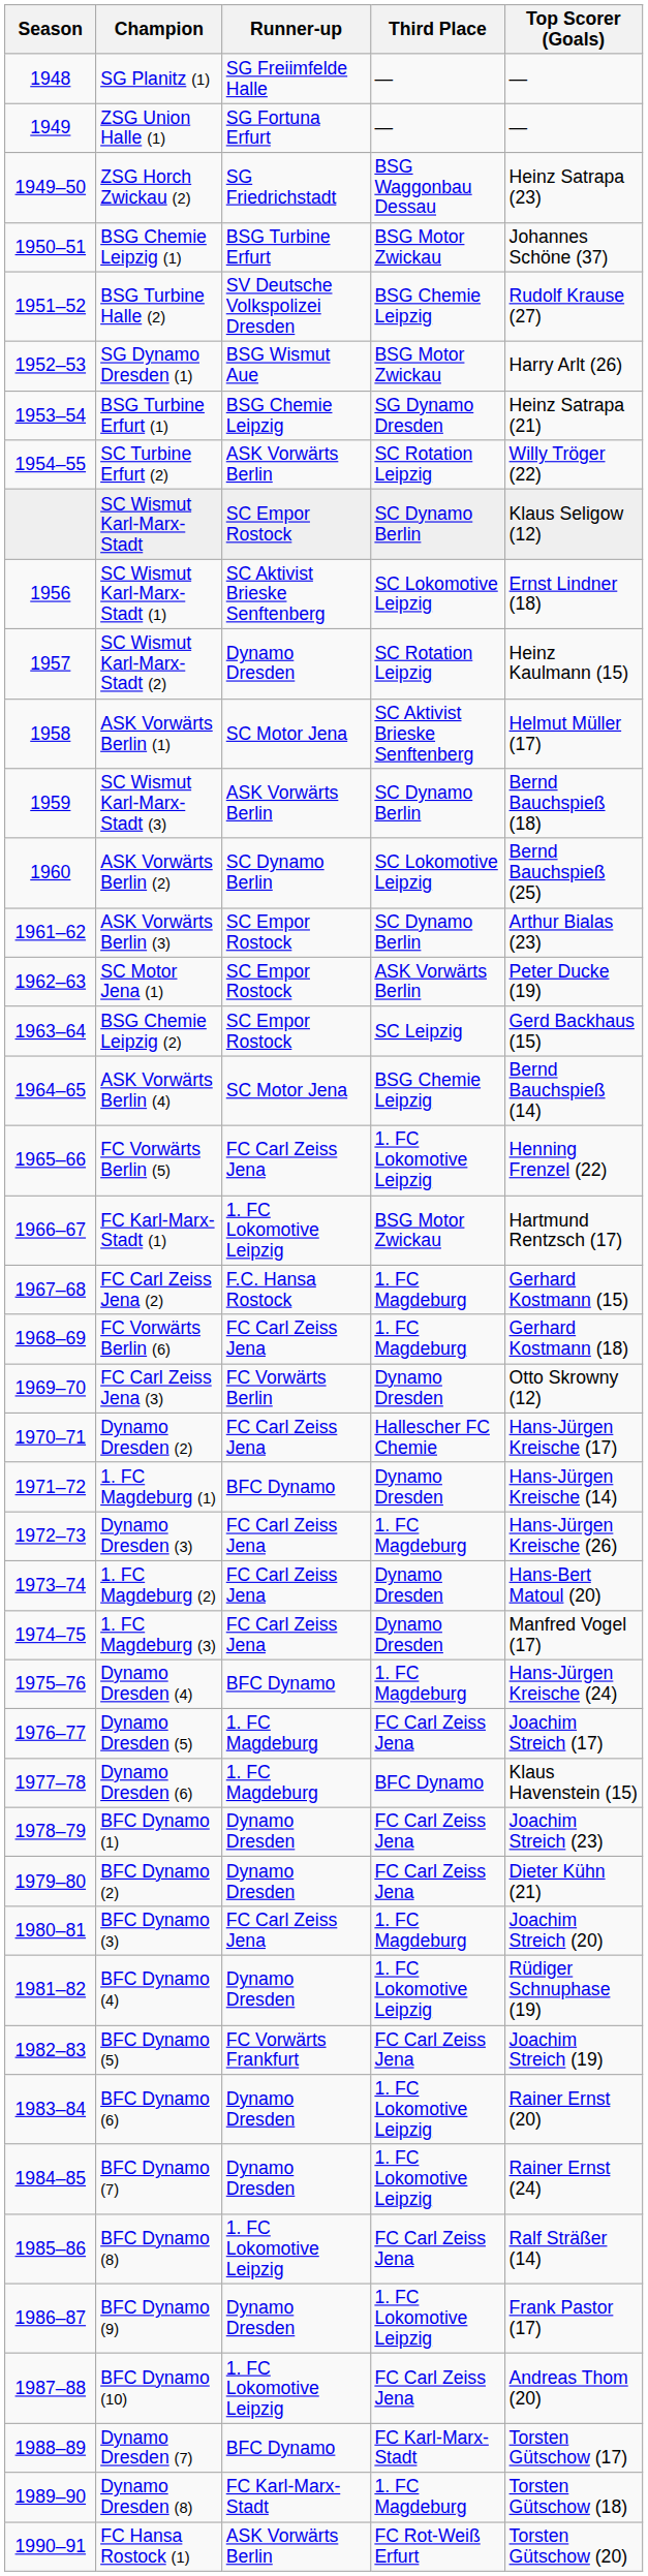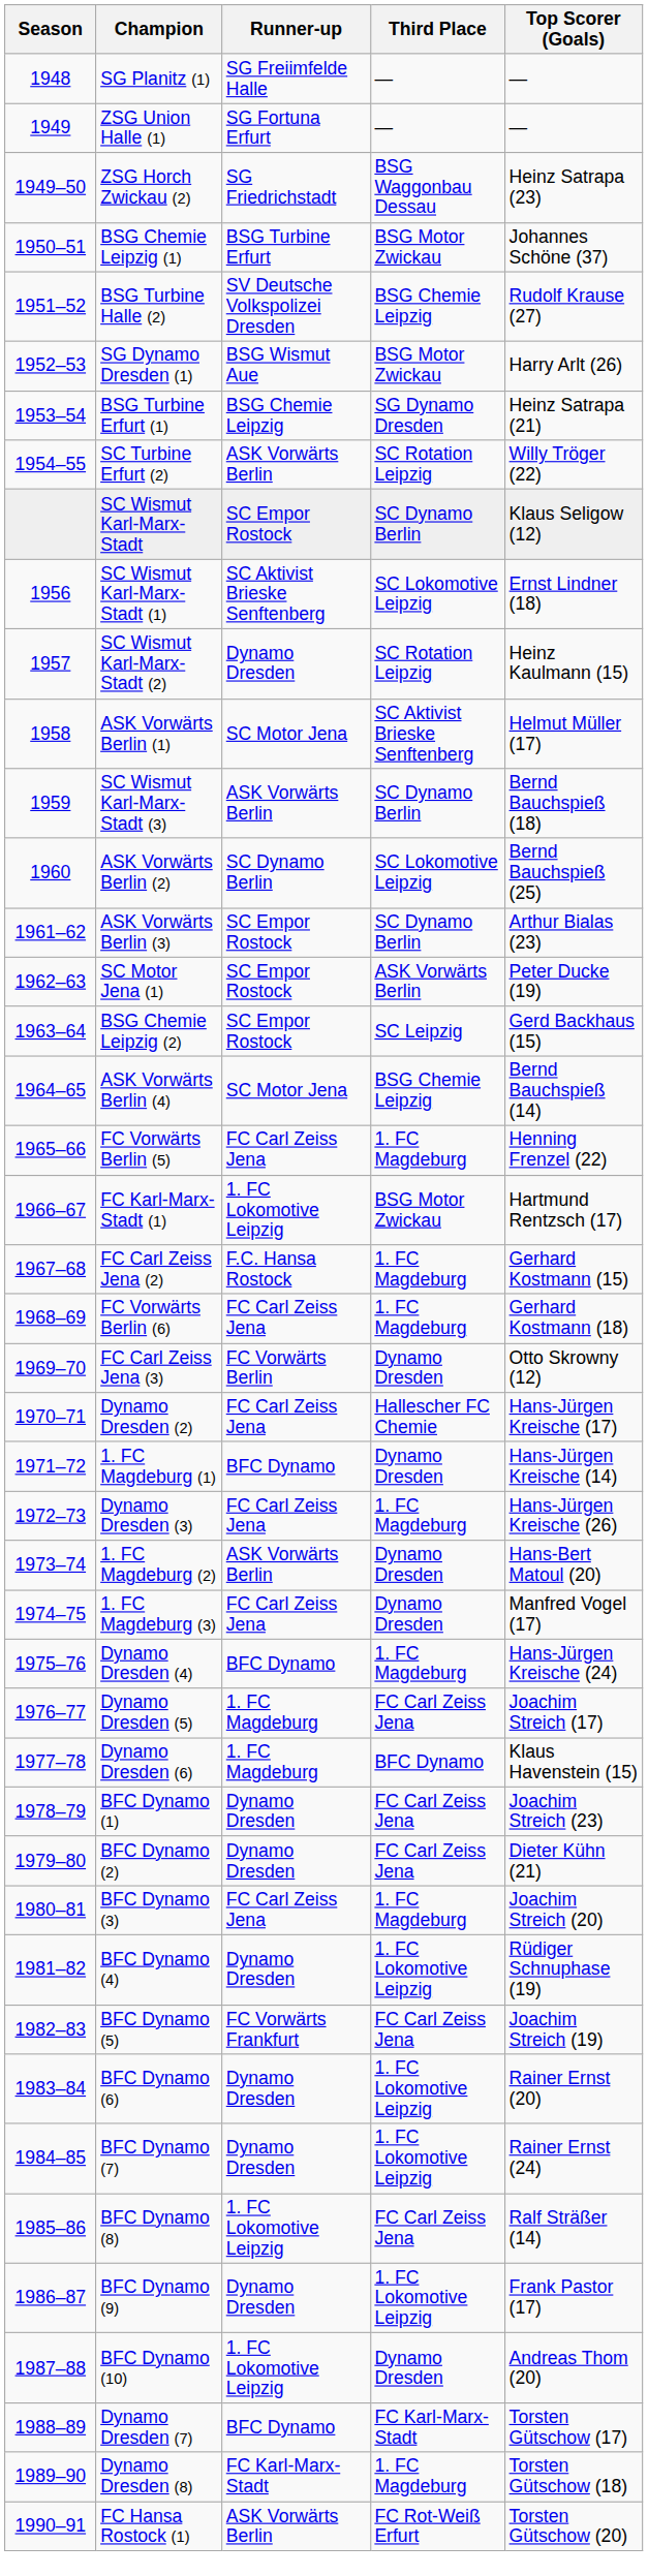 <table class="wikitable sortable" width=90%>
 <tr>
 <th width="3px">Season</th>
 <th width="25px">Champion</th>
 <th width="25px">Runner-up</th>
 <th width="25px">Third Place</th>
 <th width="35px">Top Scorer (Goals)</th>
 </tr>
 <tr>
 <td align=center><a href='#'>1948</a></td>
 <td><a href='#'>SG Planitz</a> <small>(1)</small></td>
 <td><a href='#'>SG Freiimfelde Halle</a></td>
 <td>—</td>
 <td>—</td>
 </tr>
 <tr>
 <td align=center><a href='#'>1949</a></td>
 <td><a href='#'>ZSG Union Halle</a> <small>(1)</small></td>
 <td><a href='#'>SG Fortuna Erfurt</a></td>
 <td>—</td>
 <td>—</td>
 </tr>
 <tr>
 <td align=center><a href='#'>1949–50</a></td>
 <td><a href='#'>ZSG Horch Zwickau</a> <small>(2)</small></td>
 <td><a href='#'>SG Friedrichstadt</a></td>
 <td><a href='#'>BSG Waggonbau Dessau</a></td>
 <td> Heinz Satrapa (23)</td>
 </tr>
 <tr>
 <td align=center><a href='#'>1950–51</a></td>
 <td><a href='#'>BSG Chemie Leipzig</a> <small>(1)</small></td>
 <td><a href='#'>BSG Turbine Erfurt</a></td>
 <td><a href='#'>BSG Motor Zwickau</a></td>
 <td> Johannes Schöne (37)</td>
 </tr>
 <tr>
 <td align=center><a href='#'>1951–52</a></td>
 <td><a href='#'>BSG Turbine Halle</a> <small>(2)</small></td>
 <td><a href='#'>SV Deutsche Volkspolizei Dresden</a></td>
 <td><a href='#'>BSG Chemie Leipzig</a></td>
 <td> <a href='#'>Rudolf Krause</a> (27)</td>
 </tr>
 <tr>
 <td align=center><a href='#'>1952–53</a></td>
 <td><a href='#'>SG Dynamo Dresden</a> <small>(1)</small></td>
 <td><a href='#'>BSG Wismut Aue</a></td>
 <td><a href='#'>BSG Motor Zwickau</a></td>
 <td> Harry Arlt (26)</td>
 </tr>
 <tr>
 <td align=center><a href='#'>1953–54</a></td>
 <td><a href='#'>BSG Turbine Erfurt</a> <small>(1)</small></td>
 <td><a href='#'>BSG Chemie Leipzig</a></td>
 <td><a href='#'>SG Dynamo Dresden</a></td>
 <td> Heinz Satrapa (21)</td>
 </tr>
 <tr>
 <td align=center><a href='#'>1954–55</a></td>
 <td><a href='#'>SC Turbine Erfurt</a> <small>(2)</small></td>
 <td><a href='#'>ASK Vorwärts Berlin</a></td>
 <td><a href='#'>SC Rotation Leipzig</a></td>
 <td> <a href='#'>Willy Tröger</a> (22)</td>
 </tr>
 <tr>
 <td style=background:#efefef></td>
 <td style=background:#efefef><a href='#'>SC Wismut Karl-Marx-Stadt</a></td>
 <td style=background:#efefef><a href='#'>SC Empor Rostock</a></td>
 <td style=background:#efefef><a href='#'>SC Dynamo Berlin</a></td>
 <td style=background:#efefef> Klaus Seligow (12)</td>
 </tr>
 <tr>
 <td align=center><a href='#'>1956</a></td>
 <td><a href='#'>SC Wismut Karl-Marx-Stadt</a> <small>(1)</small></td>
 <td><a href='#'>SC Aktivist Brieske Senftenberg</a></td>
 <td><a href='#'>SC Lokomotive Leipzig</a></td>
 <td> <a href='#'>Ernst Lindner</a> (18)</td>
 </tr>
 <tr>
 <td align=center><a href='#'>1957</a></td>
 <td><a href='#'>SC Wismut Karl-Marx-Stadt</a> <small>(2)</small></td>
 <td><a href='#'>Dynamo Dresden</a></td>
 <td><a href='#'>SC Rotation Leipzig</a></td>
 <td> Heinz Kaulmann (15)</td>
 </tr>
 <tr>
 <td align=center><a href='#'>1958</a></td>
 <td><a href='#'>ASK Vorwärts Berlin</a> <small>(1)</small></td>
 <td><a href='#'>SC Motor Jena</a></td>
 <td><a href='#'>SC Aktivist Brieske Senftenberg</a></td>
 <td> <a href='#'>Helmut Müller</a> (17)</td>
 </tr>
 <tr>
 <td align=center><a href='#'>1959</a></td>
 <td><a href='#'>SC Wismut Karl-Marx-Stadt</a> <small>(3)</small></td>
 <td><a href='#'>ASK Vorwärts Berlin</a></td>
 <td><a href='#'>SC Dynamo Berlin</a></td>
 <td> <a href='#'>Bernd Bauchspieß</a> (18)</td>
 </tr>
 <tr>
 <td align=center><a href='#'>1960</a></td>
 <td><a href='#'>ASK Vorwärts Berlin</a> <small>(2)</small></td>
 <td><a href='#'>SC Dynamo Berlin</a></td>
 <td><a href='#'>SC Lokomotive Leipzig</a></td>
 <td> <a href='#'>Bernd Bauchspieß</a> (25)</td>
 </tr>
 <tr>
 <td align=center><a href='#'>1961–62</a></td>
 <td><a href='#'>ASK Vorwärts Berlin</a> <small>(3)</small></td>
 <td><a href='#'>SC Empor Rostock</a></td>
 <td><a href='#'>SC Dynamo Berlin</a></td>
 <td> <a href='#'>Arthur Bialas</a> (23)</td>
 </tr>
 <tr>
 <td align=center><a href='#'>1962–63</a></td>
 <td><a href='#'>SC Motor Jena</a> <small>(1)</small></td>
 <td><a href='#'>SC Empor Rostock</a></td>
 <td><a href='#'>ASK Vorwärts Berlin</a></td>
 <td> <a href='#'>Peter Ducke</a> (19)</td>
 </tr>
 <tr>
 <td align=center><a href='#'>1963–64</a></td>
 <td><a href='#'>BSG Chemie Leipzig</a> <small>(2)</small></td>
 <td><a href='#'>SC Empor Rostock</a></td>
 <td><a href='#'>SC Leipzig</a></td>
 <td> <a href='#'>Gerd Backhaus</a> (15)</td>
 </tr>
 <tr>
 <td align=center><a href='#'>1964–65</a></td>
 <td><a href='#'>ASK Vorwärts Berlin</a> <small>(4)</small></td>
 <td><a href='#'>SC Motor Jena</a></td>
 <td><a href='#'>BSG Chemie Leipzig</a></td>
 <td> <a href='#'>Bernd Bauchspieß</a> (14)</td>
 </tr>
 <tr>
 <td align=center><a href='#'>1965–66</a></td>
 <td><a href='#'>FC Vorwärts Berlin</a> <small>(5)</small></td>
 <td><a href='#'>FC Carl Zeiss Jena</a></td>
-<td><a href='#'>1. FC Lokomotive Leipzig</a></td>
+<td><a href='#'>1. FC Magdeburg</a></td>
 <td> <a href='#'>Henning Frenzel</a> (22)</td>
 </tr>
 <tr>
 <td align=center><a href='#'>1966–67</a></td>
 <td><a href='#'>FC Karl-Marx-Stadt</a> <small>(1)</small></td>
 <td><a href='#'>1. FC Lokomotive Leipzig</a></td>
 <td><a href='#'>BSG Motor Zwickau</a></td>
 <td> Hartmund Rentzsch (17)</td>
 </tr>
 <tr>
 <td align=center><a href='#'>1967–68</a></td>
 <td><a href='#'>FC Carl Zeiss Jena</a> <small>(2)</small></td>
 <td><a href='#'>F.C. Hansa Rostock</a></td>
 <td><a href='#'>1. FC Magdeburg</a></td>
 <td> <a href='#'>Gerhard Kostmann</a> (15)</td>
 </tr>
 <tr>
 <td align=center><a href='#'>1968–69</a></td>
 <td><a href='#'>FC Vorwärts Berlin</a> <small>(6)</small></td>
 <td><a href='#'>FC Carl Zeiss Jena</a></td>
 <td><a href='#'>1. FC Magdeburg</a></td>
 <td> <a href='#'>Gerhard Kostmann</a> (18)</td>
 </tr>
 <tr>
 <td align=center><a href='#'>1969–70</a></td>
 <td><a href='#'>FC Carl Zeiss Jena</a> <small>(3)</small></td>
 <td><a href='#'>FC Vorwärts Berlin</a></td>
 <td><a href='#'>Dynamo Dresden</a></td>
 <td> Otto Skrowny (12)</td>
 </tr>
 <tr>
 <td align=center><a href='#'>1970–71</a></td>
 <td><a href='#'>Dynamo Dresden</a> <small>(2)</small></td>
 <td><a href='#'>FC Carl Zeiss Jena</a></td>
 <td><a href='#'>Hallescher FC Chemie</a></td>
 <td> <a href='#'>Hans-Jürgen Kreische</a> (17)</td>
 </tr>
 <tr>
 <td align=center><a href='#'>1971–72</a></td>
 <td><a href='#'>1. FC Magdeburg</a> <small>(1)</small></td>
 <td><a href='#'>BFC Dynamo</a></td>
 <td><a href='#'>Dynamo Dresden</a></td>
 <td> <a href='#'>Hans-Jürgen Kreische</a> (14)</td>
 </tr>
 <tr>
 <td align=center><a href='#'>1972–73</a></td>
 <td><a href='#'>Dynamo Dresden</a> <small>(3)</small></td>
 <td><a href='#'>FC Carl Zeiss Jena</a></td>
 <td><a href='#'>1. FC Magdeburg</a></td>
 <td> <a href='#'>Hans-Jürgen Kreische</a> (26)</td>
 </tr>
 <tr>
 <td align=center><a href='#'>1973–74</a></td>
 <td><a href='#'>1. FC Magdeburg</a> <small>(2)</small></td>
-<td><a href='#'>FC Carl Zeiss Jena</a></td>
+<td><a href='#'>ASK Vorwärts Berlin</a></td>
 <td><a href='#'>Dynamo Dresden</a></td>
 <td> <a href='#'>Hans-Bert Matoul</a> (20)</td>
 </tr>
 <tr>
 <td align=center><a href='#'>1974–75</a></td>
 <td><a href='#'>1. FC Magdeburg</a> <small>(3)</small></td>
 <td><a href='#'>FC Carl Zeiss Jena</a></td>
 <td><a href='#'>Dynamo Dresden</a></td>
 <td> Manfred Vogel (17)</td>
 </tr>
 <tr>
 <td align=center><a href='#'>1975–76</a></td>
 <td><a href='#'>Dynamo Dresden</a> <small>(4)</small></td>
 <td><a href='#'>BFC Dynamo</a></td>
 <td><a href='#'>1. FC Magdeburg</a></td>
 <td> <a href='#'>Hans-Jürgen Kreische</a> (24)</td>
 </tr>
 <tr>
 <td align=center><a href='#'>1976–77</a></td>
 <td><a href='#'>Dynamo Dresden</a> <small>(5)</small></td>
 <td><a href='#'>1. FC Magdeburg</a></td>
 <td><a href='#'>FC Carl Zeiss Jena</a></td>
 <td> <a href='#'>Joachim Streich</a> (17)</td>
 </tr>
 <tr>
 <td align=center><a href='#'>1977–78</a></td>
 <td><a href='#'>Dynamo Dresden</a> <small>(6)</small></td>
 <td><a href='#'>1. FC Magdeburg</a></td>
 <td><a href='#'>BFC Dynamo</a></td>
 <td> Klaus Havenstein (15)</td>
 </tr>
 <tr>
 <td align=center><a href='#'>1978–79</a></td>
 <td><a href='#'>BFC Dynamo</a> <small>(1)</small></td>
 <td><a href='#'>Dynamo Dresden</a></td>
 <td><a href='#'>FC Carl Zeiss Jena</a></td>
 <td> <a href='#'>Joachim Streich</a> (23)</td>
 </tr>
 <tr>
 <td align=center><a href='#'>1979–80</a></td>
 <td><a href='#'>BFC Dynamo</a> <small>(2)</small></td>
 <td><a href='#'>Dynamo Dresden</a></td>
 <td><a href='#'>FC Carl Zeiss Jena</a></td>
 <td> <a href='#'>Dieter Kühn</a> (21)</td>
 </tr>
 <tr>
 <td align=center><a href='#'>1980–81</a></td>
 <td><a href='#'>BFC Dynamo</a> <small>(3)</small></td>
 <td><a href='#'>FC Carl Zeiss Jena</a></td>
 <td><a href='#'>1. FC Magdeburg</a></td>
 <td> <a href='#'>Joachim Streich</a> (20)</td>
 </tr>
 <tr>
 <td align=center><a href='#'>1981–82</a></td>
 <td><a href='#'>BFC Dynamo</a> <small>(4)</small></td>
 <td><a href='#'>Dynamo Dresden</a></td>
 <td><a href='#'>1. FC Lokomotive Leipzig</a></td>
 <td> <a href='#'>Rüdiger Schnuphase</a> (19)</td>
 </tr>
 <tr>
 <td align=center><a href='#'>1982–83</a></td>
 <td><a href='#'>BFC Dynamo</a> <small>(5)</small></td>
 <td><a href='#'>FC Vorwärts Frankfurt</a></td>
 <td><a href='#'>FC Carl Zeiss Jena</a></td>
 <td> <a href='#'>Joachim Streich</a> (19)</td>
 </tr>
 <tr>
 <td align=center><a href='#'>1983–84</a></td>
 <td><a href='#'>BFC Dynamo</a> <small>(6)</small></td>
 <td><a href='#'>Dynamo Dresden</a></td>
 <td><a href='#'>1. FC Lokomotive Leipzig</a></td>
 <td> <a href='#'>Rainer Ernst</a> (20)</td>
 </tr>
 <tr>
 <td align=center><a href='#'>1984–85</a></td>
 <td><a href='#'>BFC Dynamo</a> <small>(7)</small></td>
 <td><a href='#'>Dynamo Dresden</a></td>
 <td><a href='#'>1. FC Lokomotive Leipzig</a></td>
 <td> <a href='#'>Rainer Ernst</a> (24)</td>
 </tr>
 <tr>
 <td align=center><a href='#'>1985–86</a></td>
 <td><a href='#'>BFC Dynamo</a> <small>(8)</small></td>
 <td><a href='#'>1. FC Lokomotive Leipzig</a></td>
 <td><a href='#'>FC Carl Zeiss Jena</a></td>
 <td> <a href='#'>Ralf Sträßer</a> (14)</td>
 </tr>
 <tr>
 <td align=center><a href='#'>1986–87</a></td>
 <td><a href='#'>BFC Dynamo</a> <small>(9)</small></td>
 <td><a href='#'>Dynamo Dresden</a></td>
 <td><a href='#'>1. FC Lokomotive Leipzig</a></td>
 <td> <a href='#'>Frank Pastor</a> (17)</td>
 </tr>
 <tr>
 <td align=center><a href='#'>1987–88</a></td>
 <td><a href='#'>BFC Dynamo</a> <small>(10)</small></td>
 <td><a href='#'>1. FC Lokomotive Leipzig</a></td>
-<td><a href='#'>FC Carl Zeiss Jena</a></td>
+<td><a href='#'>Dynamo Dresden</a></td>
 <td> <a href='#'>Andreas Thom</a> (20)</td>
 </tr>
 <tr>
 <td align=center><a href='#'>1988–89</a></td>
 <td><a href='#'>Dynamo Dresden</a> <small>(7)</small></td>
 <td><a href='#'>BFC Dynamo</a></td>
 <td><a href='#'>FC Karl-Marx-Stadt</a></td>
 <td> <a href='#'>Torsten Gütschow</a> (17)</td>
 </tr>
 <tr>
 <td align=center><a href='#'>1989–90</a></td>
 <td><a href='#'>Dynamo Dresden</a> <small>(8)</small></td>
 <td><a href='#'>FC Karl-Marx-Stadt</a></td>
 <td><a href='#'>1. FC Magdeburg</a></td>
 <td> <a href='#'>Torsten Gütschow</a> (18)</td>
 </tr>
 <tr>
 <td align=center><a href='#'>1990–91</a></td>
 <td><a href='#'>FC Hansa Rostock</a> <small>(1)</small></td>
 <td><a href='#'>ASK Vorwärts Berlin</a></td>
 <td><a href='#'>FC Rot-Weiß Erfurt</a></td>
 <td> <a href='#'>Torsten Gütschow</a> (20)</td>
 </tr>
 </table>
